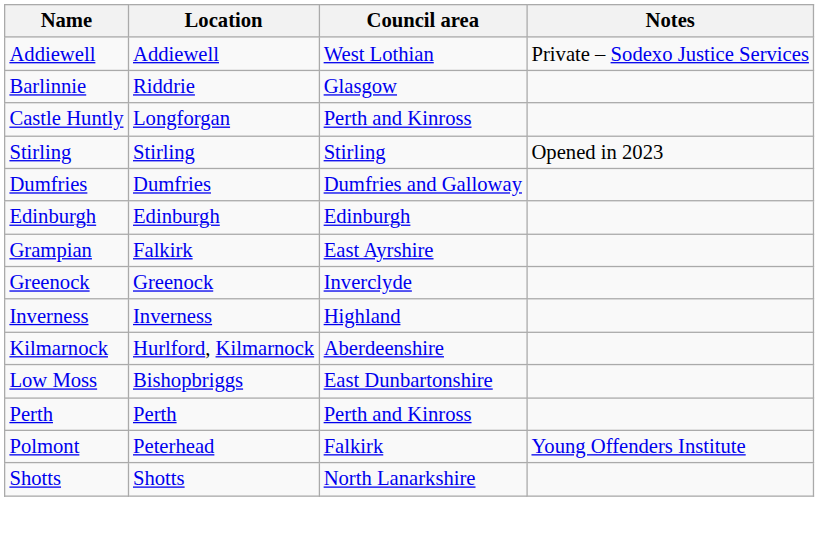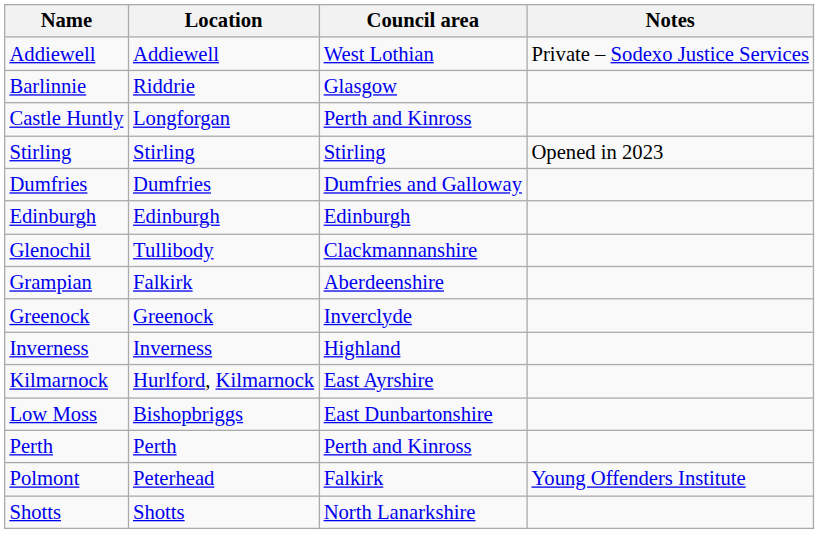 <table class="wikitable sortable">
 <tr>
 <th>Name</th>
 <th>Location</th>
 <th>Council area</th>
 <th>Notes</th>
 </tr>
 <tr>
 <td><a href='#'>Addiewell</a></td>
 <td><a href='#'>Addiewell</a></td>
 <td><a href='#'>West Lothian</a></td>
 <td>Private – <a href='#'>Sodexo Justice Services</a></td>
 </tr>
 <tr>
 <td><a href='#'>Barlinnie</a></td>
 <td><a href='#'>Riddrie</a></td>
 <td><a href='#'>Glasgow</a></td>
 <td></td>
 </tr>
 <tr>
 <td><a href='#'>Castle Huntly</a></td>
 <td><a href='#'>Longforgan</a></td>
 <td><a href='#'>Perth and Kinross</a></td>
 <td></td>
 </tr>
 <tr>
 <td><a href='#'>Stirling</a></td>
 <td><a href='#'>Stirling</a></td>
 <td><a href='#'>Stirling</a></td>
 <td>Opened in 2023</td>
 </tr>
 <tr>
 <td><a href='#'>Dumfries</a></td>
 <td><a href='#'>Dumfries</a></td>
 <td><a href='#'>Dumfries and Galloway</a></td>
 <td></td>
 </tr>
 <tr>
 <td><a href='#'>Edinburgh</a></td>
 <td><a href='#'>Edinburgh</a></td>
 <td><a href='#'>Edinburgh</a></td>
 <td></td>
 </tr>
 <tr>
+<td><a href='#'>Glenochil</a></td>
+<td><a href='#'>Tullibody</a></td>
+<td><a href='#'>Clackmannanshire</a></td>
+<td></td>
+</tr>
+<tr>
 <td><a href='#'>Grampian</a></td>
 <td><a href='#'>Falkirk</a></td>
-<td><a href='#'>East Ayrshire</a></td>
+<td><a href='#'>Aberdeenshire</a></td>
 <td></td>
 </tr>
 <tr>
 <td><a href='#'>Greenock</a></td>
 <td><a href='#'>Greenock</a></td>
 <td><a href='#'>Inverclyde</a></td>
 <td></td>
 </tr>
 <tr>
 <td><a href='#'>Inverness</a></td>
 <td><a href='#'>Inverness</a></td>
 <td><a href='#'>Highland</a></td>
 <td></td>
 </tr>
 <tr>
 <td><a href='#'>Kilmarnock</a></td>
 <td><a href='#'>Hurlford</a>, <a href='#'>Kilmarnock</a></td>
-<td><a href='#'>Aberdeenshire</a></td>
+<td><a href='#'>East Ayrshire</a></td>
 <td></td>
 </tr>
 <tr>
 <td><a href='#'>Low Moss</a></td>
 <td><a href='#'>Bishopbriggs</a></td>
 <td><a href='#'>East Dunbartonshire</a></td>
 <td></td>
 </tr>
 <tr>
 <td><a href='#'>Perth</a></td>
 <td><a href='#'>Perth</a></td>
 <td><a href='#'>Perth and Kinross</a></td>
 <td></td>
 </tr>
 <tr>
 <td><a href='#'>Polmont</a></td>
 <td><a href='#'>Peterhead</a></td>
 <td><a href='#'>Falkirk</a></td>
 <td><a href='#'>Young Offenders Institute</a></td>
 </tr>
 <tr>
 <td><a href='#'>Shotts</a></td>
 <td><a href='#'>Shotts</a></td>
 <td><a href='#'>North Lanarkshire</a></td>
 <td></td>
 </tr>
 </table>
